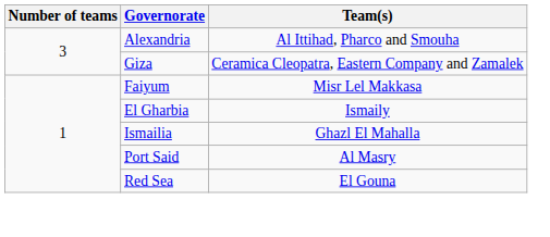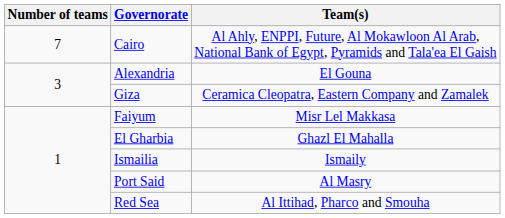 <table class="wikitable" style="text-align:center">
 <tr>
 <th>Number of teams</th>
 <th><a href='#'>Governorate</a></th>
 <th>Team(s)</th>
 </tr>
 <tr>
+<td>7</td>
+<td align=left> <a href='#'>Cairo</a></td>
+<td><a href='#'>Al Ahly</a>, <a href='#'>ENPPI</a>, <a href='#'>Future</a>, <a href='#'>Al Mokawloon Al Arab</a>,<br> <a href='#'>National Bank of Egypt</a>, <a href='#'>Pyramids</a> and <a href='#'>Tala'ea El Gaish</a></td>
+</tr>
+<tr>
 <td rowspan=2>3</td>
 <td align=left> <a href='#'>Alexandria</a></td>
-<td><a href='#'>Al Ittihad</a>, <a href='#'>Pharco</a> and <a href='#'>Smouha</a></td>
+<td><a href='#'>El Gouna</a></td>
 </tr>
 <tr>
 <td align=left> <a href='#'>Giza</a></td>
 <td><a href='#'>Ceramica Cleopatra</a>, <a href='#'>Eastern Company</a> and <a href='#'>Zamalek</a></td>
 </tr>
 <tr>
 <td rowspan=5>1</td>
 <td align=left> <a href='#'>Faiyum</a></td>
 <td><a href='#'>Misr Lel Makkasa</a></td>
 </tr>
 <tr>
 <td align=left> <a href='#'>El Gharbia</a></td>
-<td><a href='#'>Ismaily</a></td>
+<td><a href='#'>Ghazl El Mahalla</a></td>
 </tr>
 <tr>
 <td align=left> <a href='#'>Ismailia</a></td>
-<td><a href='#'>Ghazl El Mahalla</a></td>
+<td><a href='#'>Ismaily</a></td>
 </tr>
 <tr>
 <td align=left> <a href='#'>Port Said</a></td>
 <td><a href='#'>Al Masry</a></td>
 </tr>
 <tr>
 <td align=left> <a href='#'>Red Sea</a></td>
-<td><a href='#'>El Gouna</a></td>
+<td><a href='#'>Al Ittihad</a>, <a href='#'>Pharco</a> and <a href='#'>Smouha</a></td>
 </tr>
 </table>
